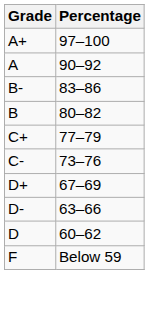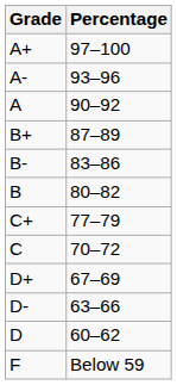 <table class="wikitable">
 <tr>
 <th>Grade</th>
 <th>Percentage</th>
 </tr>
 <tr>
 <td>A+</td>
 <td>97–100</td>
 </tr>
 <tr>
+<td>A-</td>
+<td>93–96</td>
+</tr>
+<tr>
 <td>A</td>
 <td>90–92</td>
+</tr>
+<tr>
+<td>B+</td>
+<td>87–89</td>
 </tr>
 <tr>
 <td>B-</td>
 <td>83–86</td>
 </tr>
 <tr>
 <td>B</td>
 <td>80–82</td>
 </tr>
 <tr>
 <td>C+</td>
 <td>77–79</td>
 </tr>
 <tr>
-<td>C-</td>
-<td>73–76</td>
+<td>C</td>
+<td>70–72</td>
 </tr>
 <tr>
 <td>D+</td>
 <td>67–69</td>
 </tr>
 <tr>
 <td>D-</td>
 <td>63–66</td>
 </tr>
 <tr>
 <td>D</td>
 <td>60–62</td>
 </tr>
 <tr>
 <td>F</td>
 <td>Below 59</td>
 </tr>
 </table>
